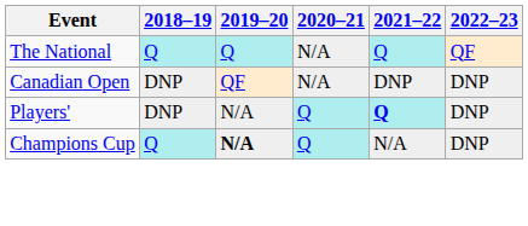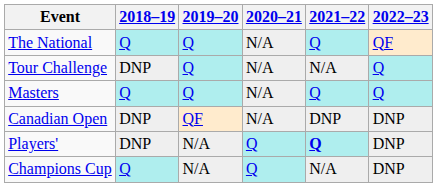 <table class="wikitable" border="1">
 <tr>
 <th>Event</th>
 <th><a href='#'>2018–19</a></th>
 <th><a href='#'>2019–20</a></th>
 <th><a href='#'>2020–21</a></th>
 <th><a href='#'>2021–22</a></th>
 <th><a href='#'>2022–23</a></th>
 </tr>
 <tr>
 <td><a href='#'>The National</a></td>
 <td style="background:#afeeee;"><a href='#'>Q</a></td>
 <td style="background:#afeeee;"><a href='#'>Q</a></td>
 <td style="background:#EFEFEF;">N/A</td>
 <td style="background:#afeeee;"><a href='#'>Q</a></td>
 <td style="background:#ffebcd;"><a href='#'>QF</a></td>
+</tr>
+<tr>
+<td><a href='#'>Tour Challenge</a></td>
+<td style="background:#EFEFEF;">DNP</td>
+<td style="background:#afeeee;"><a href='#'>Q</a></td>
+<td style="background:#EFEFEF;">N/A</td>
+<td style="background:#EFEFEF;">N/A</td>
+<td style="background:#afeeee;"><a href='#'>Q</a></td>
+</tr>
+<tr>
+<td><a href='#'>Masters</a></td>
+<td style="background:#afeeee;"><a href='#'>Q</a></td>
+<td style="background:#afeeee;"><a href='#'>Q</a></td>
+<td style="background:#EFEFEF;">N/A</td>
+<td style="background:#afeeee;"><a href='#'>Q</a></td>
+<td style="background:#afeeee;"><a href='#'>Q</a></td>
 </tr>
 <tr>
 <td><a href='#'>Canadian Open</a></td>
 <td style="background:#EFEFEF;">DNP</td>
 <td style="background:#ffebcd;"><a href='#'>QF</a></td>
 <td style="background:#EFEFEF;">N/A</td>
 <td style="background:#EFEFEF;">DNP</td>
 <td style="background:#EFEFEF;">DNP</td>
 </tr>
 <tr>
 <td><a href='#'>Players'</a></td>
 <td style="background:#EFEFEF;">DNP</td>
 <td style="background:#EFEFEF;">N/A</td>
 <td style="background:#afeeee;"><a href='#'>Q</a></td>
 <td style="background:#afeeee;"><strong><a href='#'>Q</a></strong></td>
 <td style="background:#EFEFEF;">DNP</td>
 </tr>
 <tr>
 <td><a href='#'>Champions Cup</a></td>
 <td style="background:#afeeee;"><a href='#'>Q</a></td>
-<td style="background:#EFEFEF;"><strong>N/A</strong></td>
+<td style="background:#EFEFEF;">N/A</td>
 <td style="background:#afeeee;"><a href='#'>Q</a></td>
 <td style="background:#EFEFEF;">N/A</td>
 <td style="background:#EFEFEF;">DNP</td>
 </tr>
 </table>
